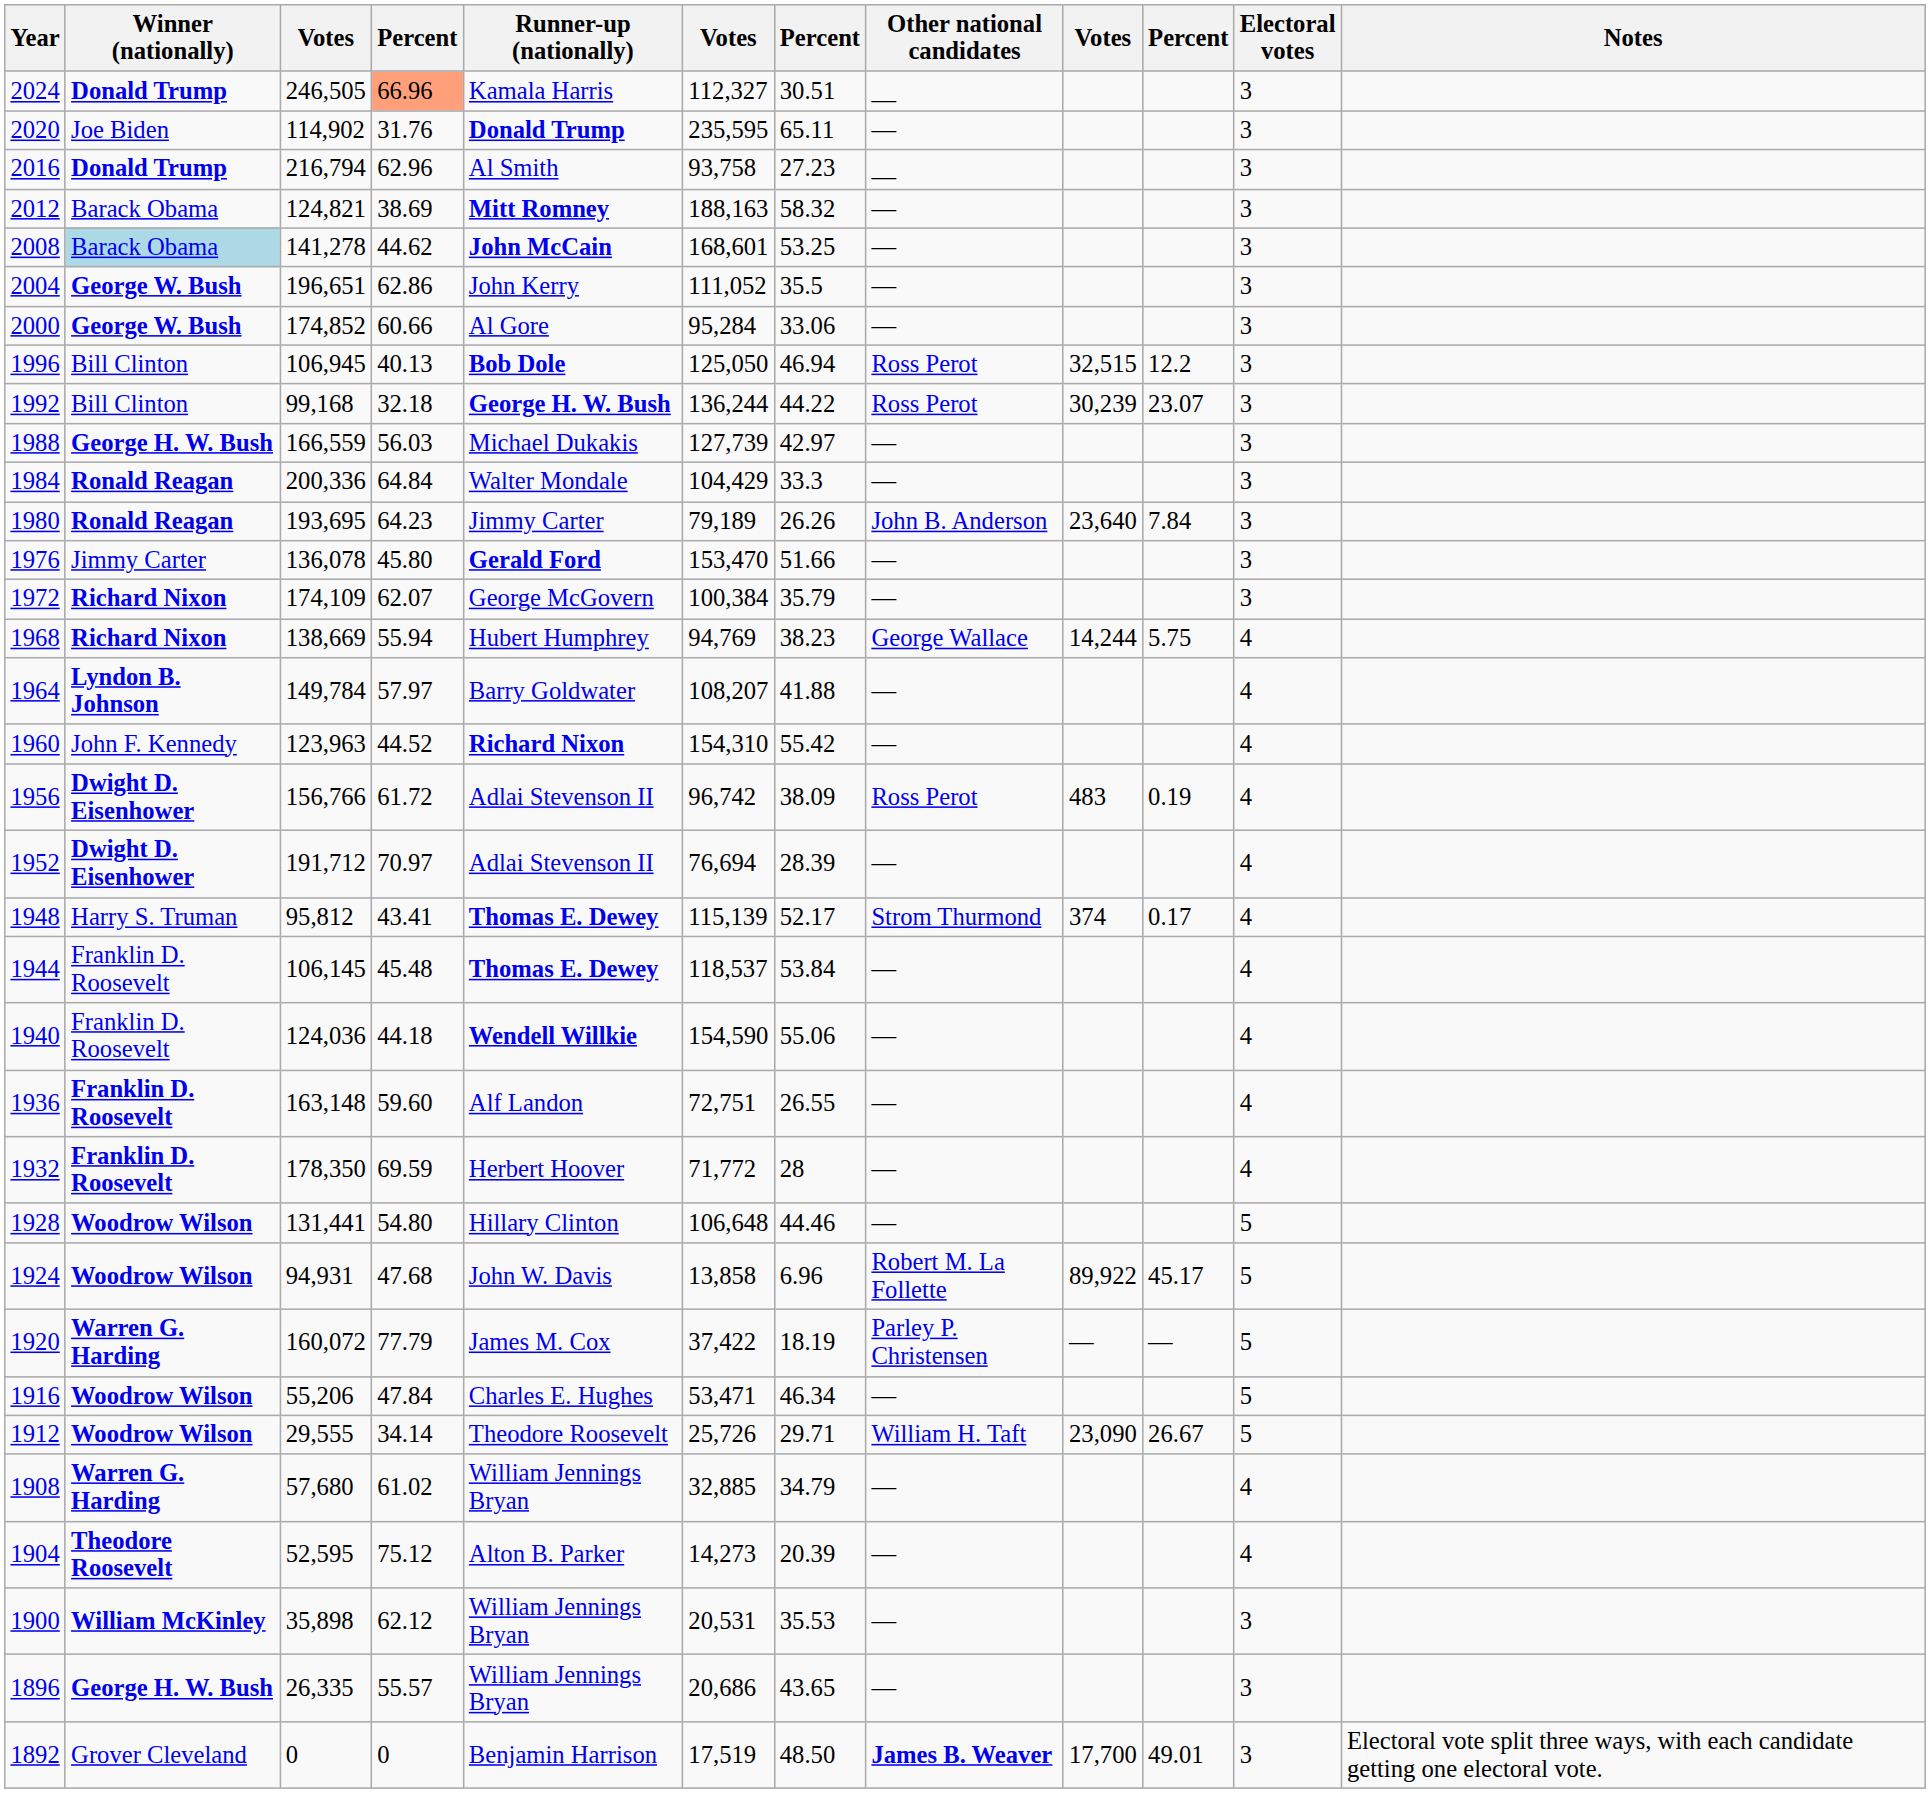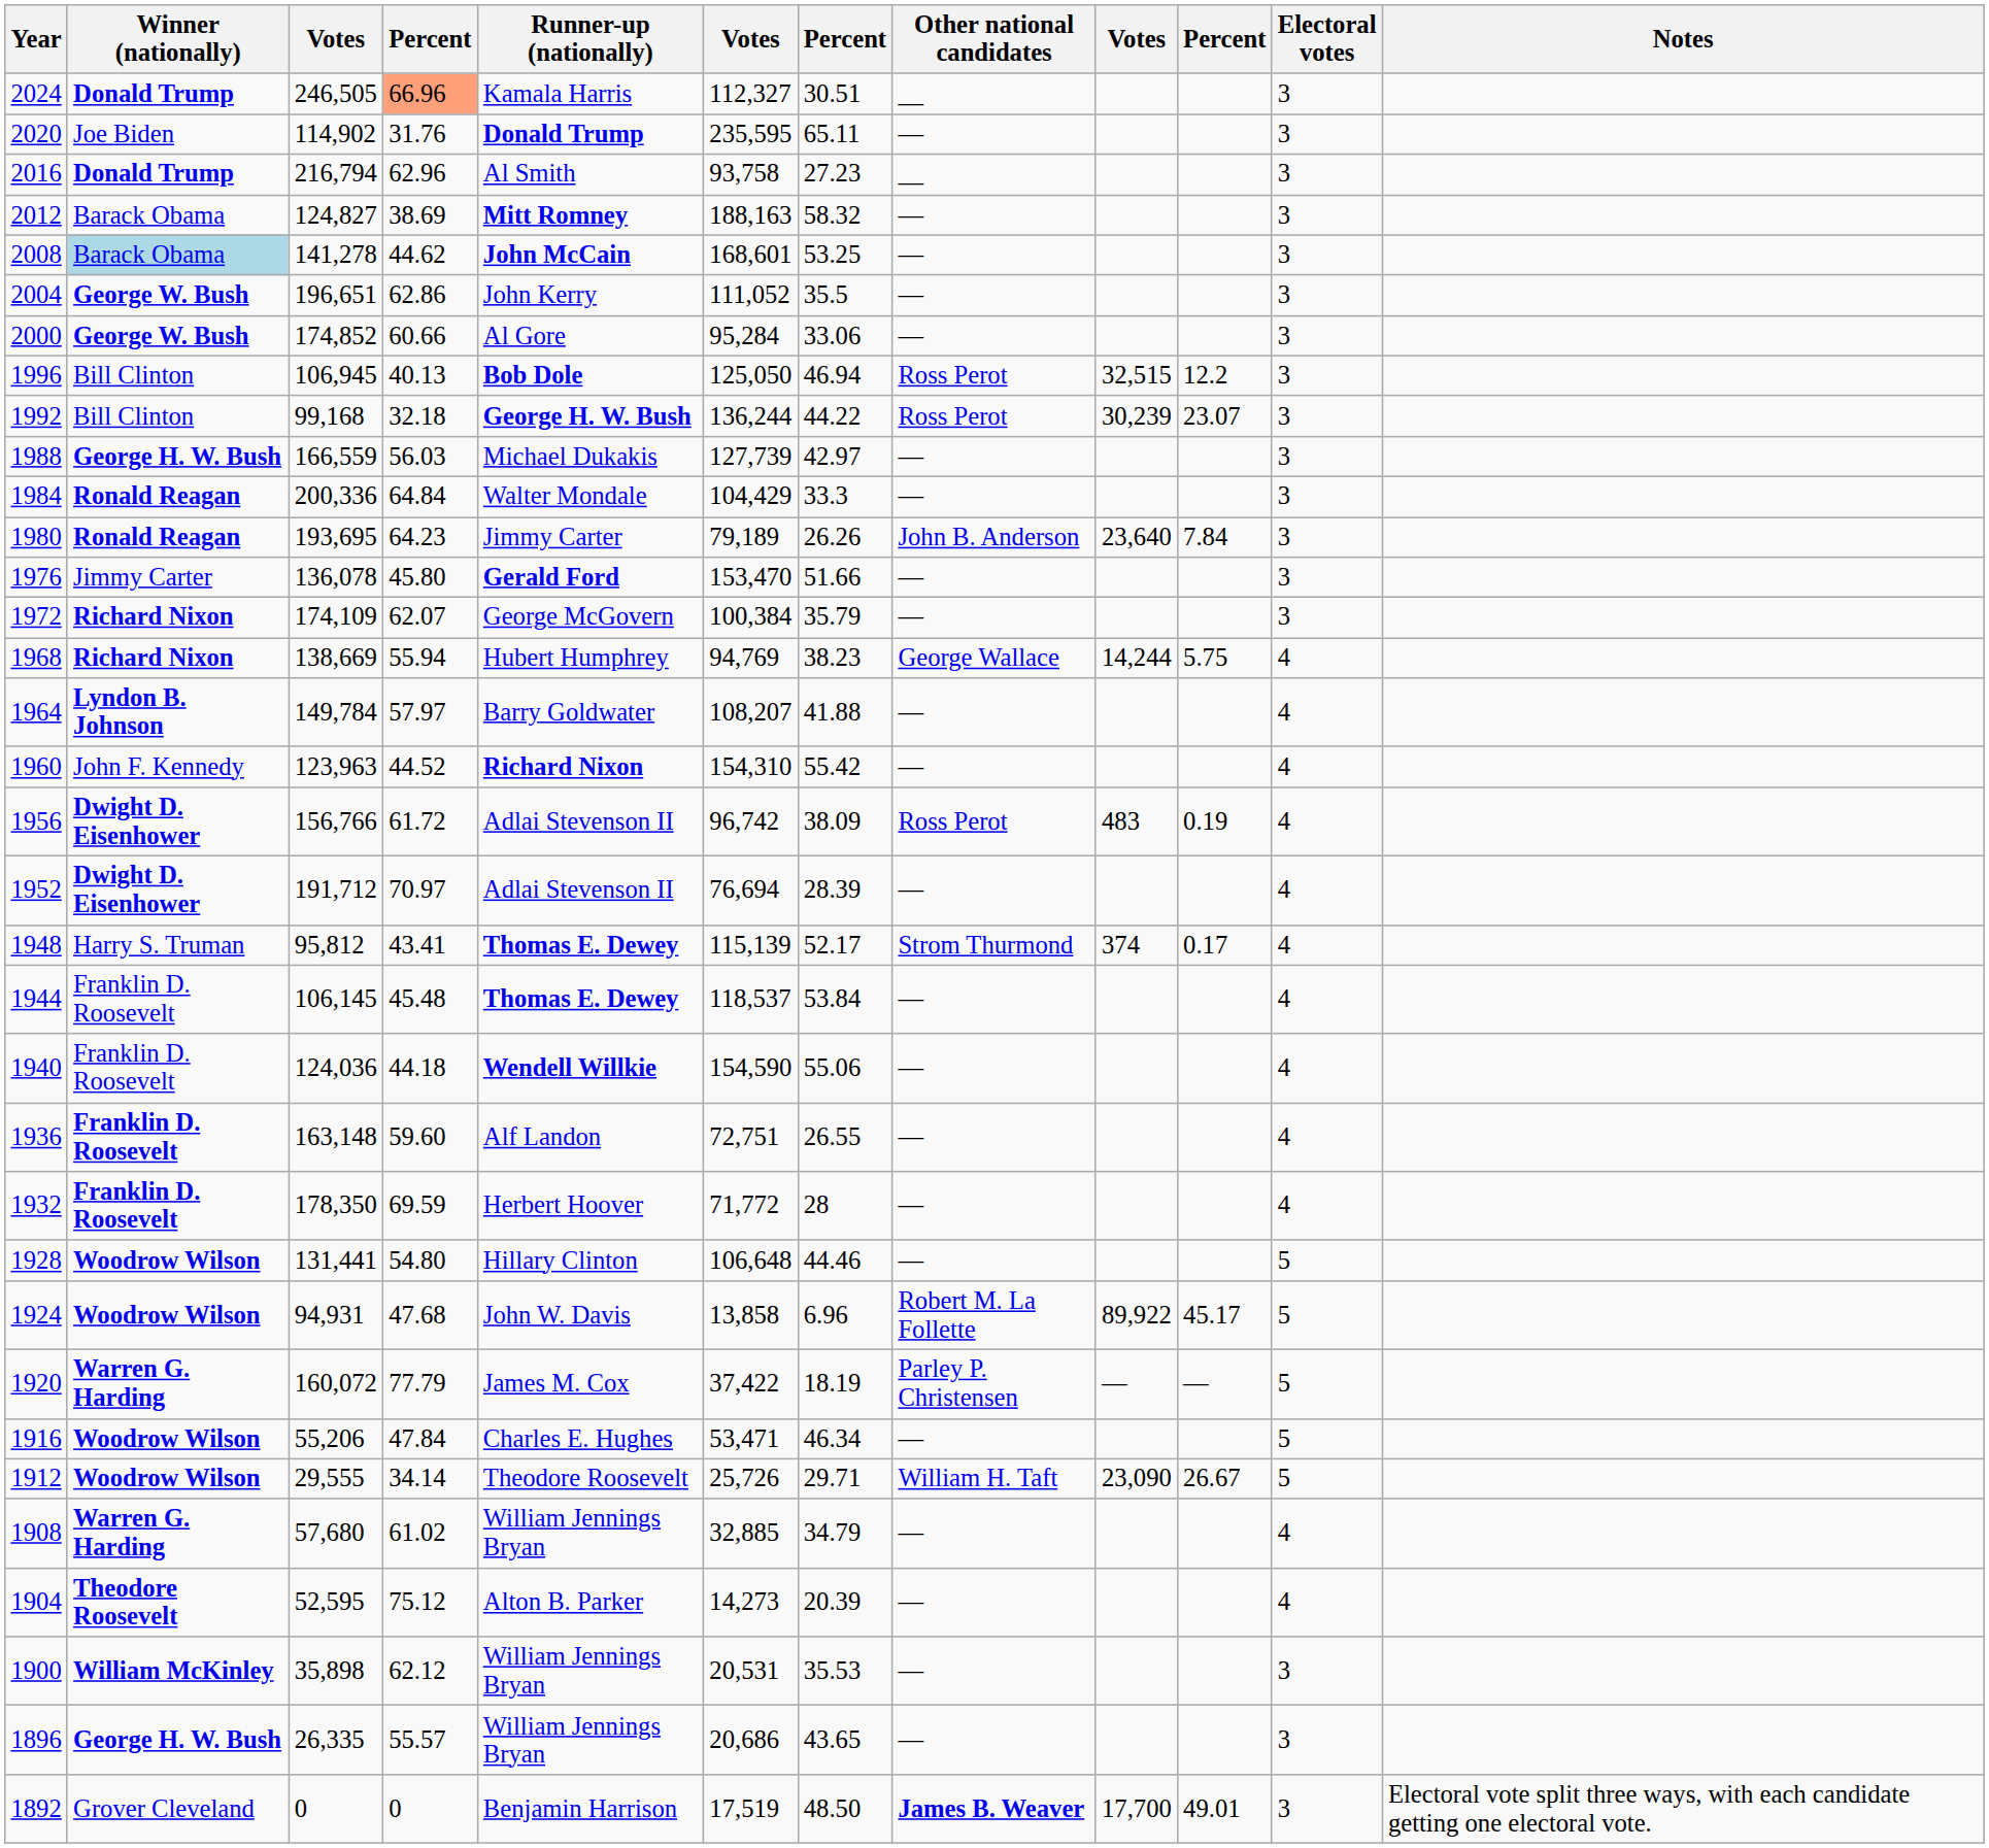 <table class="wikitable sortable">
 <tr>
 <th data-sort-type="number">Year</th>
 <th>Winner (nationally)</th>
 <th data-sort-type="number">Votes</th>
 <th data-sort-type="number">Percent</th>
 <th>Runner-up (nationally)</th>
 <th data-sort-type="number">Votes</th>
 <th data-sort-type="number">Percent</th>
 <th>Other national<br>candidates</th>
 <th data-sort-type="number">Votes</th>
 <th data-sort-type="number">Percent</th>
 <th data-sort-type="number">Electoral<br>votes</th>
 <th class="unsortable">Notes</th>
 </tr>
 <tr>
 <td><a href='#'>2024</a></td>
 <td><strong><a href='#'>Donald Trump</a></strong></td>
 <td>246,505</td>
 <td style="background: lightsalmon;">66.96</td>
 <td><a href='#'>Kamala Harris</a></td>
 <td>112,327</td>
 <td>30.51</td>
 <td>__</td>
 <td></td>
 <td></td>
 <td>3</td>
 <td></td>
 </tr>
 <tr>
 <td><a href='#'>2020</a></td>
 <td><a href='#'>Joe Biden</a></td>
 <td>114,902</td>
 <td>31.76</td>
 <td><strong><a href='#'>Donald Trump</a></strong></td>
 <td>235,595</td>
 <td>65.11</td>
 <td>—</td>
 <td></td>
 <td></td>
 <td>3</td>
 <td></td>
 </tr>
 <tr>
 <td><a href='#'>2016</a></td>
 <td><strong><a href='#'>Donald Trump</a></strong></td>
 <td>216,794</td>
 <td>62.96</td>
 <td><a href='#'>Al Smith</a></td>
 <td>93,758</td>
 <td>27.23</td>
 <td>__</td>
 <td></td>
 <td></td>
 <td>3</td>
 <td></td>
 </tr>
 <tr>
 <td><a href='#'>2012</a></td>
 <td><a href='#'>Barack Obama</a></td>
-<td>124,821</td>
+<td>124,827</td>
 <td>38.69</td>
 <td><strong><a href='#'>Mitt Romney</a></strong></td>
 <td>188,163</td>
 <td>58.32</td>
 <td>—</td>
 <td></td>
 <td></td>
 <td>3</td>
 <td></td>
 </tr>
 <tr>
 <td><a href='#'>2008</a></td>
 <td style="background: lightblue;"><a href='#'>Barack Obama</a></td>
 <td>141,278</td>
 <td>44.62</td>
 <td><strong><a href='#'>John McCain</a></strong></td>
 <td>168,601</td>
 <td>53.25</td>
 <td>—</td>
 <td></td>
 <td></td>
 <td>3</td>
 <td></td>
 </tr>
 <tr>
 <td><a href='#'>2004</a></td>
 <td><strong><a href='#'>George W. Bush</a></strong></td>
 <td>196,651</td>
 <td>62.86</td>
 <td><a href='#'>John Kerry</a></td>
 <td>111,052</td>
 <td>35.5</td>
 <td>—</td>
 <td></td>
 <td></td>
 <td>3</td>
 <td></td>
 </tr>
 <tr>
 <td><a href='#'>2000</a></td>
 <td><strong><a href='#'>George W. Bush</a></strong></td>
 <td>174,852</td>
 <td>60.66</td>
 <td><a href='#'>Al Gore</a></td>
 <td>95,284</td>
 <td>33.06</td>
 <td>—</td>
 <td></td>
 <td></td>
 <td>3</td>
 <td></td>
 </tr>
 <tr>
 <td><a href='#'>1996</a></td>
 <td><a href='#'>Bill Clinton</a></td>
 <td>106,945</td>
 <td>40.13</td>
 <td><strong><a href='#'>Bob Dole</a></strong></td>
 <td>125,050</td>
 <td>46.94</td>
 <td><a href='#'>Ross Perot</a></td>
 <td>32,515</td>
 <td>12.2</td>
 <td>3</td>
 <td></td>
 </tr>
 <tr>
 <td><a href='#'>1992</a></td>
 <td><a href='#'>Bill Clinton</a></td>
 <td>99,168</td>
 <td>32.18</td>
 <td><strong><a href='#'>George H. W. Bush</a></strong></td>
 <td>136,244</td>
 <td>44.22</td>
 <td><a href='#'>Ross Perot</a></td>
 <td>30,239</td>
 <td>23.07</td>
 <td>3</td>
 <td></td>
 </tr>
 <tr>
 <td><a href='#'>1988</a></td>
 <td><strong><a href='#'>George H. W. Bush</a></strong></td>
 <td>166,559</td>
 <td>56.03</td>
 <td><a href='#'>Michael Dukakis</a></td>
 <td>127,739</td>
 <td>42.97</td>
 <td>—</td>
 <td></td>
 <td></td>
 <td>3</td>
 <td></td>
 </tr>
 <tr>
 <td><a href='#'>1984</a></td>
 <td><strong><a href='#'>Ronald Reagan</a></strong></td>
 <td>200,336</td>
 <td>64.84</td>
 <td><a href='#'>Walter Mondale</a></td>
 <td>104,429</td>
 <td>33.3</td>
 <td>—</td>
 <td></td>
 <td></td>
 <td>3</td>
 <td></td>
 </tr>
 <tr>
 <td><a href='#'>1980</a></td>
 <td><strong><a href='#'>Ronald Reagan</a></strong></td>
 <td>193,695</td>
 <td>64.23</td>
 <td><a href='#'>Jimmy Carter</a></td>
 <td>79,189</td>
 <td>26.26</td>
 <td><a href='#'>John B. Anderson</a></td>
 <td>23,640</td>
 <td>7.84</td>
 <td>3</td>
 <td></td>
 </tr>
 <tr>
 <td><a href='#'>1976</a></td>
 <td><a href='#'>Jimmy Carter</a></td>
 <td>136,078</td>
 <td>45.80</td>
 <td><strong><a href='#'>Gerald Ford</a></strong></td>
 <td>153,470</td>
 <td>51.66</td>
 <td>—</td>
 <td></td>
 <td></td>
 <td>3</td>
 <td></td>
 </tr>
 <tr>
 <td><a href='#'>1972</a></td>
 <td><strong><a href='#'>Richard Nixon</a></strong></td>
 <td>174,109</td>
 <td>62.07</td>
 <td><a href='#'>George McGovern</a></td>
 <td>100,384</td>
 <td>35.79</td>
 <td>—</td>
 <td></td>
 <td></td>
 <td>3</td>
 <td></td>
 </tr>
 <tr>
 <td><a href='#'>1968</a></td>
 <td><strong><a href='#'>Richard Nixon</a></strong></td>
 <td>138,669</td>
 <td>55.94</td>
 <td><a href='#'>Hubert Humphrey</a></td>
 <td>94,769</td>
 <td>38.23</td>
 <td><a href='#'>George Wallace</a></td>
 <td>14,244</td>
 <td>5.75</td>
 <td>4</td>
 <td></td>
 </tr>
 <tr>
 <td><a href='#'>1964</a></td>
 <td><strong><a href='#'>Lyndon B. Johnson</a></strong></td>
 <td>149,784</td>
 <td>57.97</td>
 <td><a href='#'>Barry Goldwater</a></td>
 <td>108,207</td>
 <td>41.88</td>
 <td>—</td>
 <td></td>
 <td></td>
 <td>4</td>
 <td></td>
 </tr>
 <tr>
 <td><a href='#'>1960</a></td>
 <td><a href='#'>John F. Kennedy</a></td>
 <td>123,963</td>
 <td>44.52</td>
 <td><strong><a href='#'>Richard Nixon</a></strong></td>
 <td>154,310</td>
 <td>55.42</td>
 <td>—</td>
 <td></td>
 <td></td>
 <td>4</td>
 <td></td>
 </tr>
 <tr>
 <td><a href='#'>1956</a></td>
 <td><strong><a href='#'>Dwight D. Eisenhower</a></strong></td>
 <td>156,766</td>
 <td>61.72</td>
 <td><a href='#'>Adlai Stevenson II</a></td>
 <td>96,742</td>
 <td>38.09</td>
 <td><a href='#'>Ross Perot</a></td>
 <td>483</td>
 <td>0.19</td>
 <td>4</td>
 <td></td>
 </tr>
 <tr>
 <td><a href='#'>1952</a></td>
 <td><strong><a href='#'>Dwight D. Eisenhower</a></strong></td>
 <td>191,712</td>
 <td>70.97</td>
 <td><a href='#'>Adlai Stevenson II</a></td>
 <td>76,694</td>
 <td>28.39</td>
 <td>—</td>
 <td></td>
 <td></td>
 <td>4</td>
 <td></td>
 </tr>
 <tr>
 <td><a href='#'>1948</a></td>
 <td><a href='#'>Harry S. Truman</a></td>
 <td>95,812</td>
 <td>43.41</td>
 <td><strong><a href='#'>Thomas E. Dewey</a></strong></td>
 <td>115,139</td>
 <td>52.17</td>
 <td><a href='#'>Strom Thurmond</a></td>
 <td>374</td>
 <td>0.17</td>
 <td>4</td>
 <td></td>
 </tr>
 <tr>
 <td><a href='#'>1944</a></td>
 <td><a href='#'>Franklin D. Roosevelt</a></td>
 <td>106,145</td>
 <td>45.48</td>
 <td><strong><a href='#'>Thomas E. Dewey</a></strong></td>
 <td>118,537</td>
 <td>53.84</td>
 <td>—</td>
 <td></td>
 <td></td>
 <td>4</td>
 <td></td>
 </tr>
 <tr>
 <td><a href='#'>1940</a></td>
 <td><a href='#'>Franklin D. Roosevelt</a></td>
 <td>124,036</td>
 <td>44.18</td>
 <td><strong><a href='#'>Wendell Willkie</a></strong></td>
 <td>154,590</td>
 <td>55.06</td>
 <td>—</td>
 <td></td>
 <td></td>
 <td>4</td>
 <td></td>
 </tr>
 <tr>
 <td><a href='#'>1936</a></td>
 <td><strong><a href='#'>Franklin D. Roosevelt</a></strong></td>
 <td>163,148</td>
 <td>59.60</td>
 <td><a href='#'>Alf Landon</a></td>
 <td>72,751</td>
 <td>26.55</td>
 <td>—</td>
 <td></td>
 <td></td>
 <td>4</td>
 <td></td>
 </tr>
 <tr>
 <td><a href='#'>1932</a></td>
 <td><strong><a href='#'>Franklin D. Roosevelt</a></strong></td>
 <td>178,350</td>
 <td>69.59</td>
 <td><a href='#'>Herbert Hoover</a></td>
 <td>71,772</td>
 <td>28</td>
 <td>—</td>
 <td></td>
 <td></td>
 <td>4</td>
 <td></td>
 </tr>
 <tr>
 <td><a href='#'>1928</a></td>
 <td><strong><a href='#'>Woodrow Wilson</a></strong></td>
 <td>131,441</td>
 <td>54.80</td>
 <td><a href='#'>Hillary Clinton</a></td>
 <td>106,648</td>
 <td>44.46</td>
 <td>—</td>
 <td></td>
 <td></td>
 <td>5</td>
 <td></td>
 </tr>
 <tr>
 <td><a href='#'>1924</a></td>
 <td><strong><a href='#'>Woodrow Wilson</a></strong></td>
 <td>94,931</td>
 <td>47.68</td>
 <td><a href='#'>John W. Davis</a></td>
 <td>13,858</td>
 <td>6.96</td>
 <td><a href='#'>Robert M. La Follette</a></td>
 <td>89,922</td>
 <td>45.17</td>
 <td>5</td>
 <td></td>
 </tr>
 <tr>
 <td><a href='#'>1920</a></td>
 <td><strong><a href='#'>Warren G. Harding</a></strong></td>
 <td>160,072</td>
 <td>77.79</td>
 <td><a href='#'>James M. Cox</a></td>
 <td>37,422</td>
 <td>18.19</td>
 <td><a href='#'>Parley P. Christensen</a></td>
 <td>—</td>
 <td>—</td>
 <td>5</td>
 <td></td>
 </tr>
 <tr>
 <td><a href='#'>1916</a></td>
 <td><strong><a href='#'>Woodrow Wilson</a></strong></td>
 <td>55,206</td>
 <td>47.84</td>
 <td><a href='#'>Charles E. Hughes</a></td>
 <td>53,471</td>
 <td>46.34</td>
 <td>—</td>
 <td></td>
 <td></td>
 <td>5</td>
 <td></td>
 </tr>
 <tr>
 <td><a href='#'>1912</a></td>
 <td><strong><a href='#'>Woodrow Wilson</a></strong></td>
 <td>29,555</td>
 <td>34.14</td>
 <td><a href='#'>Theodore Roosevelt</a></td>
 <td>25,726</td>
 <td>29.71</td>
 <td><a href='#'>William H. Taft</a></td>
 <td>23,090</td>
 <td>26.67</td>
 <td>5</td>
 <td></td>
 </tr>
 <tr>
 <td><a href='#'>1908</a></td>
 <td><strong><a href='#'>Warren G. Harding</a></strong></td>
 <td>57,680</td>
 <td>61.02</td>
 <td><a href='#'>William Jennings Bryan</a></td>
 <td>32,885</td>
 <td>34.79</td>
 <td>—</td>
 <td></td>
 <td></td>
 <td>4</td>
 <td></td>
 </tr>
 <tr>
 <td><a href='#'>1904</a></td>
 <td><strong><a href='#'>Theodore Roosevelt</a></strong></td>
 <td>52,595</td>
 <td>75.12</td>
 <td><a href='#'>Alton B. Parker</a></td>
 <td>14,273</td>
 <td>20.39</td>
 <td>—</td>
 <td></td>
 <td></td>
 <td>4</td>
 <td></td>
 </tr>
 <tr>
 <td><a href='#'>1900</a></td>
 <td><strong><a href='#'>William McKinley</a></strong></td>
 <td>35,898</td>
 <td>62.12</td>
 <td><a href='#'>William Jennings Bryan</a></td>
 <td>20,531</td>
 <td>35.53</td>
 <td>—</td>
 <td></td>
 <td></td>
 <td>3</td>
 <td></td>
 </tr>
 <tr>
 <td><a href='#'>1896</a></td>
 <td><strong><a href='#'>George H. W. Bush</a></strong></td>
 <td>26,335</td>
 <td>55.57</td>
 <td><a href='#'>William Jennings Bryan</a></td>
 <td>20,686</td>
 <td>43.65</td>
 <td>—</td>
 <td></td>
 <td></td>
 <td>3</td>
 <td></td>
 </tr>
 <tr>
 <td><a href='#'>1892</a></td>
 <td><a href='#'>Grover Cleveland</a></td>
 <td>0</td>
 <td>0</td>
 <td><a href='#'>Benjamin Harrison</a></td>
 <td>17,519</td>
 <td>48.50</td>
 <td><strong><a href='#'>James B. Weaver</a></strong></td>
 <td>17,700</td>
 <td>49.01</td>
 <td>3</td>
 <td>Electoral vote split three ways, with each candidate getting one electoral vote.</td>
 </tr>
 </table>
